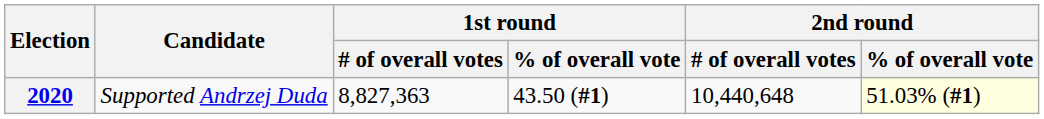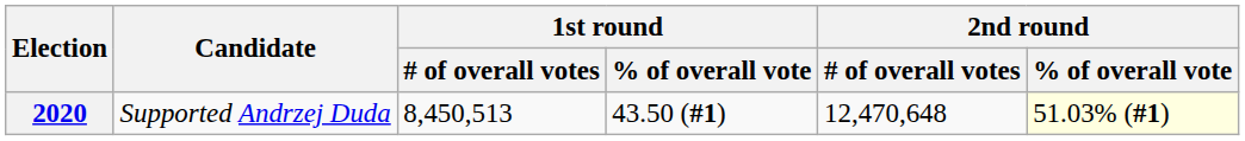 <table class="wikitable">
 <tr>
 <th rowspan="2">Election</th>
 <th rowspan="2">Candidate</th>
 <th colspan="2">1st round</th>
 <th colspan="2">2nd round</th>
 </tr>
 <tr>
 <th># of overall votes</th>
 <th>% of overall vote</th>
 <th># of overall votes</th>
 <th>% of overall vote</th>
 </tr>
 <tr>
 <th><a href='#'>2020</a></th>
 <td><em>Supported <a href='#'>Andrzej Duda</a></em></td>
-<td>8,827,363</td>
+<td>8,450,513</td>
 <td>43.50 (<strong>#1</strong>)</td>
-<td>10,440,648</td>
+<td>12,470,648</td>
 <td style="background: lightyellow;">51.03% (<strong>#1</strong>)</td>
 </tr>
 </table>
